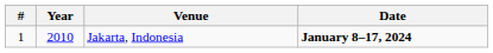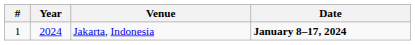 <table class="wikitable" style="text-align:center;">
 <tr style="background:#cccccc;">
 <th width=30>#</th>
 <th width=50>Year</th>
 <th width=250>Venue</th>
 <th width=220>Date</th>
 </tr>
 <tr>
 <td>1</td>
-<td><a href='#'>2010</a></td>
+<td><a href='#'>2024</a></td>
 <td align="left"> <a href='#'>Jakarta</a>, <a href='#'>Indonesia</a></td>
 <td align="left"><strong>January 8–17, 2024</strong></td>
 </tr>
 </table>
